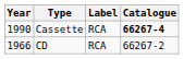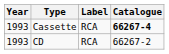 <table class="wikitable">
 <tr>
 <th>Year</th>
 <th>Type</th>
 <th>Label</th>
 <th>Catalogue</th>
 </tr>
 <tr>
-<td>1990</td>
+<td>1993</td>
 <td>Cassette</td>
 <td>RCA</td>
 <td><strong>66267-4</strong></td>
 </tr>
 <tr>
-<td>1966</td>
+<td>1993</td>
 <td>CD</td>
 <td>RCA</td>
 <td>66267-2</td>
 </tr>
 </table>
